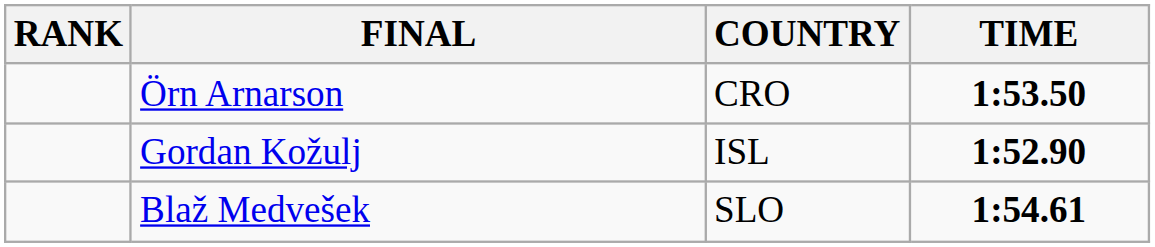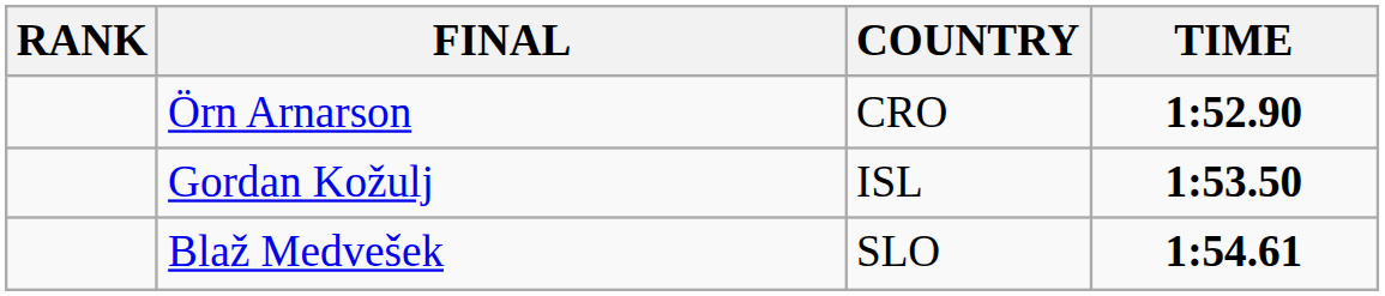 <table class="wikitable">
 <tr>
 <th>RANK</th>
 <th align="left" style="width: 15em">FINAL</th>
 <th>COUNTRY</th>
 <th style="width: 6em">TIME</th>
 </tr>
 <tr>
 <td align="center"></td>
 <td><a href='#'>Örn Arnarson</a></td>
 <td> CRO</td>
-<td align="center"><strong>1:53.50</strong></td>
+<td align="center"><strong>1:52.90</strong></td>
 </tr>
 <tr>
 <td align="center"></td>
 <td><a href='#'>Gordan Kožulj</a></td>
 <td> ISL</td>
-<td align="center"><strong>1:52.90</strong></td>
+<td align="center"><strong>1:53.50</strong></td>
 </tr>
 <tr>
 <td align="center"></td>
 <td><a href='#'>Blaž Medvešek</a></td>
 <td> SLO</td>
 <td align="center"><strong>1:54.61</strong></td>
 </tr>
 </table>
